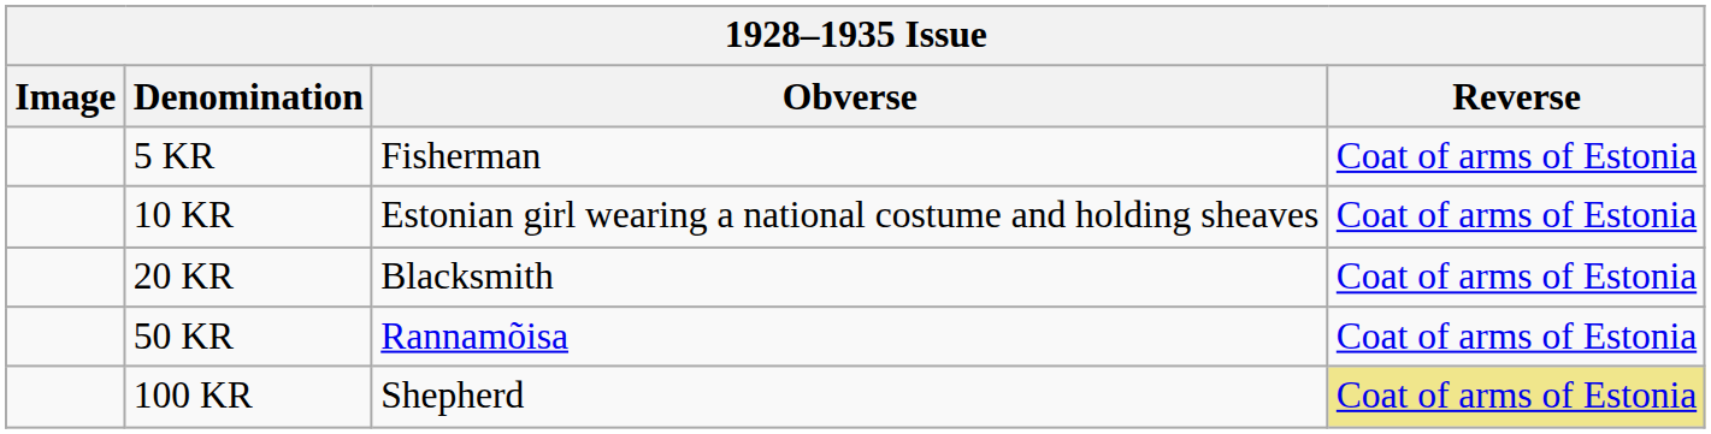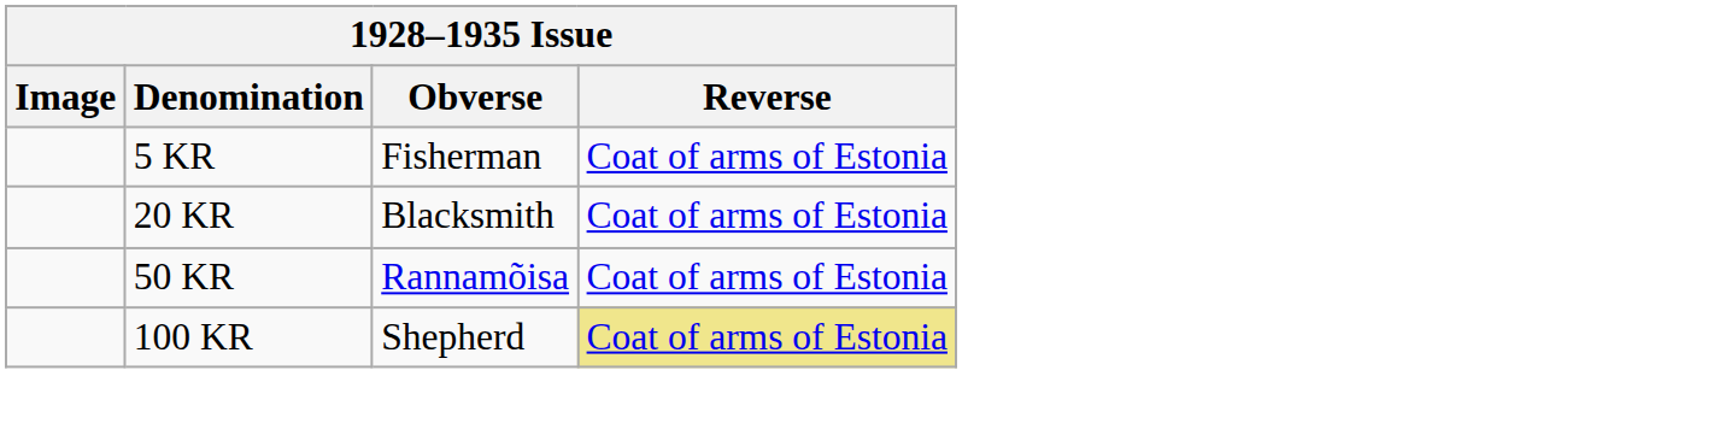 <table class="wikitable">
 <tr>
 <th colspan=4>1928–1935 Issue</th>
 </tr>
 <tr>
 <th>Image</th>
 <th>Denomination</th>
 <th>Obverse</th>
 <th>Reverse</th>
 </tr>
 <tr>
 <td align="center"></td>
 <td>5 KR</td>
 <td>Fisherman</td>
-<td><a href='#'>Coat of arms of Estonia</a></td>
-</tr>
-<tr>
-<td align="center"></td>
-<td>10 KR</td>
-<td>Estonian girl wearing a national costume and holding sheaves</td>
 <td><a href='#'>Coat of arms of Estonia</a></td>
 </tr>
 <tr>
 <td align="center"></td>
 <td>20 KR</td>
 <td>Blacksmith</td>
 <td><a href='#'>Coat of arms of Estonia</a></td>
 </tr>
 <tr>
 <td align="center"></td>
 <td>50 KR</td>
 <td><a href='#'>Rannamõisa</a></td>
 <td><a href='#'>Coat of arms of Estonia</a></td>
 </tr>
 <tr>
 <td align="center"></td>
 <td>100 KR</td>
 <td>Shepherd</td>
 <td style="background: khaki;"><a href='#'>Coat of arms of Estonia</a></td>
 </tr>
 </table>
